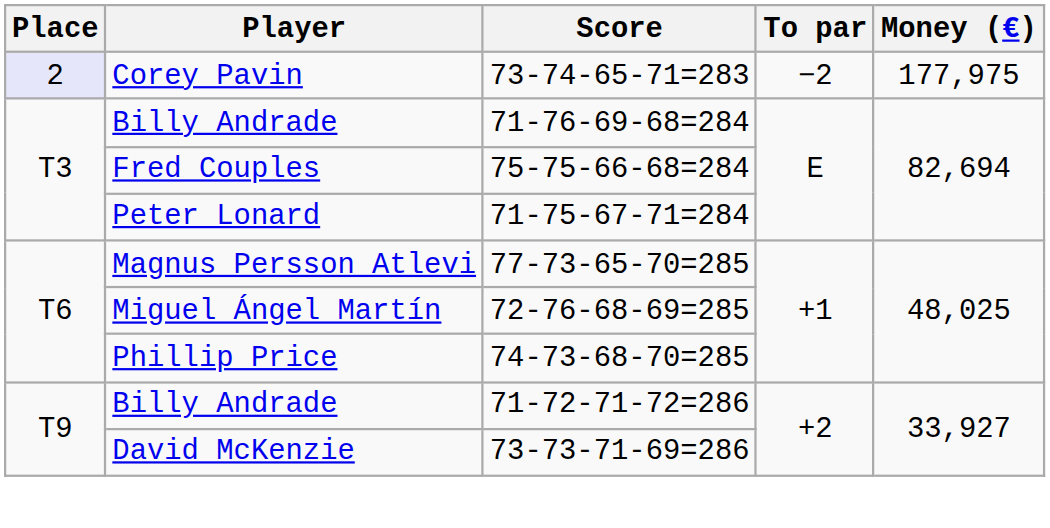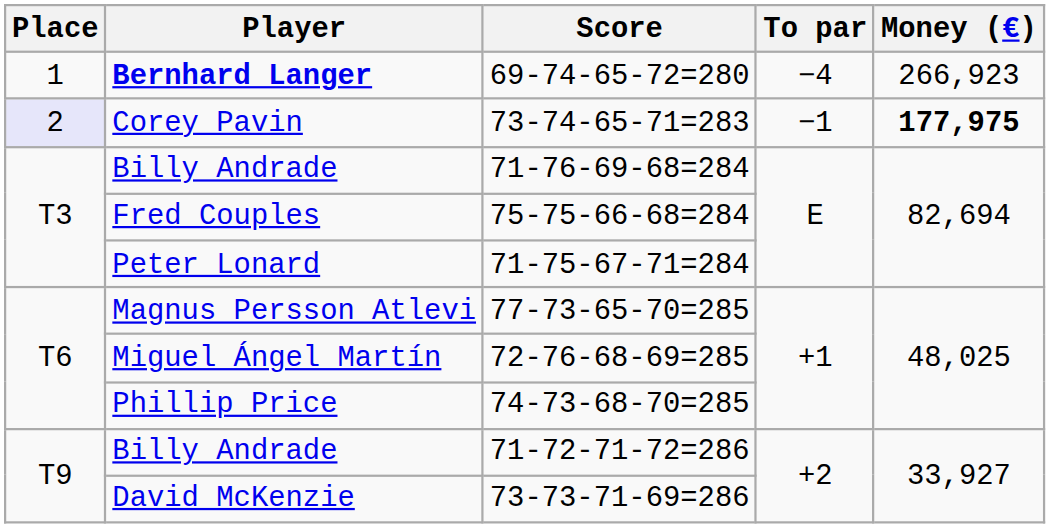 <table class="wikitable">
 <tr>
 <th>Place</th>
 <th>Player</th>
 <th>Score</th>
 <th>To par</th>
 <th>Money (<a href='#'>€</a>)</th>
 </tr>
 <tr>
+<td align=center>1</td>
+<td> <strong><a href='#'>Bernhard Langer</a></strong></td>
+<td>69-74-65-72=280</td>
+<td align=center>−4</td>
+<td align=center>266,923</td>
+</tr>
+<tr>
 <td align=center style="background: lavender;">2</td>
 <td> <a href='#'>Corey Pavin</a></td>
 <td>73-74-65-71=283</td>
-<td align=center>−2</td>
-<td align=center>177,975</td>
+<td align=center>−1</td>
+<td align=center><strong>177,975</strong></td>
 </tr>
 <tr>
 <td rowspan="3" style="text-align:center;">T3</td>
 <td> <a href='#'>Billy Andrade</a></td>
 <td>71-76-69-68=284</td>
 <td rowspan="3" style="text-align:center;">E</td>
 <td rowspan="3" style="text-align:center;">82,694</td>
 </tr>
 <tr>
 <td> <a href='#'>Fred Couples</a></td>
 <td>75-75-66-68=284</td>
 </tr>
 <tr>
 <td> <a href='#'>Peter Lonard</a></td>
 <td>71-75-67-71=284</td>
 </tr>
 <tr>
 <td rowspan="3" style="text-align:center;">T6</td>
 <td> <a href='#'>Magnus Persson Atlevi</a></td>
 <td>77-73-65-70=285</td>
 <td rowspan="3" style="text-align:center;">+1</td>
 <td rowspan="3" style="text-align:center;">48,025</td>
 </tr>
 <tr>
 <td> <a href='#'>Miguel Ángel Martín</a></td>
 <td>72-76-68-69=285</td>
 </tr>
 <tr>
 <td> <a href='#'>Phillip Price</a></td>
 <td>74-73-68-70=285</td>
 </tr>
 <tr>
 <td rowspan="2" style="text-align:center;">T9</td>
 <td> <a href='#'>Billy Andrade</a></td>
 <td>71-72-71-72=286</td>
 <td rowspan="2" style="text-align:center;">+2</td>
 <td rowspan="2" style="text-align:center;">33,927</td>
 </tr>
 <tr>
 <td> <a href='#'>David McKenzie</a></td>
 <td>73-73-71-69=286</td>
 </tr>
 </table>
